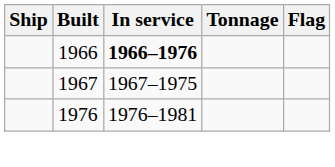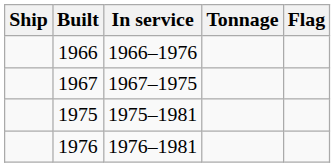 <table class="wikitable">
 <tr>
 <th>Ship</th>
 <th>Built</th>
 <th>In service</th>
 <th>Tonnage</th>
 <th>Flag</th>
 </tr>
 <tr>
 <td></td>
 <td align="Center">1966</td>
-<td align="Center"><strong>1966–1976</strong></td>
+<td align="Center">1966–1976</td>
 <td align="Right"></td>
 <td></td>
 </tr>
 <tr>
 <td></td>
 <td align="Center">1967</td>
 <td align="Center">1967–1975</td>
 <td align="Right"></td>
 <td></td>
 </tr>
 <tr>
 <td></td>
+<td align="Center">1975</td>
+<td align="Center">1975–1981</td>
+<td align="Right"></td>
+<td></td>
+</tr>
+<tr>
+<td></td>
 <td align="Center">1976</td>
 <td align="Center">1976–1981</td>
 <td align="Right"></td>
 <td></td>
 </tr>
 </table>
